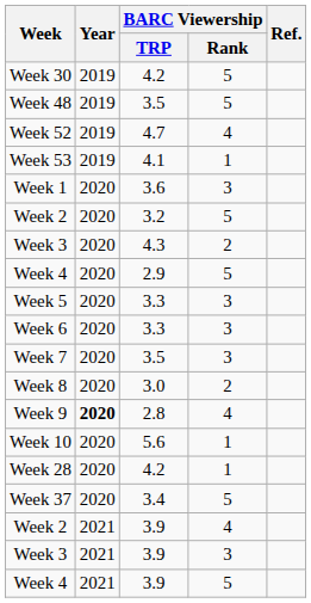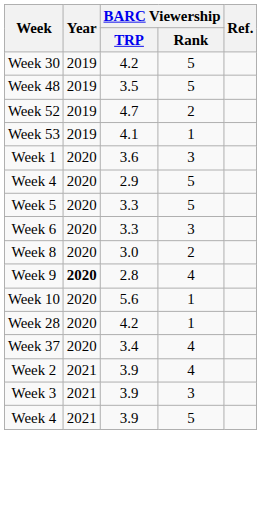 <table class="wikitable sortable" style="text-align:center">
 <tr>
 <th rowspan="2">Week</th>
 <th rowspan="2">Year</th>
 <th colspan="2"><a href='#'>BARC</a> Viewership</th>
 <th rowspan="2">Ref.</th>
 </tr>
 <tr>
 <th><a href='#'>TRP</a></th>
 <th>Rank</th>
 </tr>
 <tr>
 <td>Week 30</td>
 <td>2019</td>
 <td>4.2</td>
 <td>5</td>
 <td></td>
 </tr>
 <tr>
 <td>Week 48</td>
 <td>2019</td>
 <td>3.5</td>
 <td>5</td>
 <td></td>
 </tr>
 <tr>
 <td>Week 52</td>
 <td>2019</td>
 <td>4.7</td>
-<td>4</td>
+<td>2</td>
 <td></td>
 </tr>
 <tr>
 <td>Week 53</td>
 <td>2019</td>
 <td>4.1</td>
 <td>1</td>
 <td></td>
 </tr>
 <tr>
 <td>Week 1</td>
 <td>2020</td>
 <td>3.6</td>
 <td>3</td>
 <td></td>
 </tr>
 <tr>
-<td>Week 2</td>
-<td>2020</td>
-<td>3.2</td>
-<td>5</td>
-<td></td>
-</tr>
-<tr>
-<td>Week 3</td>
-<td>2020</td>
-<td>4.3</td>
-<td>2</td>
-<td></td>
-</tr>
-<tr>
 <td>Week 4</td>
 <td>2020</td>
 <td>2.9</td>
 <td>5</td>
 <td></td>
 </tr>
 <tr>
 <td>Week 5</td>
 <td>2020</td>
 <td>3.3</td>
-<td>3</td>
+<td>5</td>
 <td></td>
 </tr>
 <tr>
 <td>Week 6</td>
 <td>2020</td>
 <td>3.3</td>
-<td>3</td>
-<td></td>
-</tr>
-<tr>
-<td>Week 7</td>
-<td>2020</td>
-<td>3.5</td>
 <td>3</td>
 <td></td>
 </tr>
 <tr>
 <td>Week 8</td>
 <td>2020</td>
 <td>3.0</td>
 <td>2</td>
 <td></td>
 </tr>
 <tr>
 <td>Week 9</td>
 <td><strong>2020</strong></td>
 <td>2.8</td>
 <td>4</td>
 <td></td>
 </tr>
 <tr>
 <td>Week 10</td>
 <td>2020</td>
 <td>5.6</td>
 <td>1</td>
 <td></td>
 </tr>
 <tr>
 <td>Week 28</td>
 <td>2020</td>
 <td>4.2</td>
 <td>1</td>
 <td></td>
 </tr>
 <tr>
 <td>Week 37</td>
 <td>2020</td>
 <td>3.4</td>
-<td>5</td>
+<td>4</td>
 <td></td>
 </tr>
 <tr>
 <td>Week 2</td>
 <td>2021</td>
 <td>3.9</td>
 <td>4</td>
 <td></td>
 </tr>
 <tr>
 <td>Week 3</td>
 <td>2021</td>
 <td>3.9</td>
 <td>3</td>
 <td></td>
 </tr>
 <tr>
 <td>Week 4</td>
 <td>2021</td>
 <td>3.9</td>
 <td>5</td>
 <td></td>
 </tr>
 </table>
